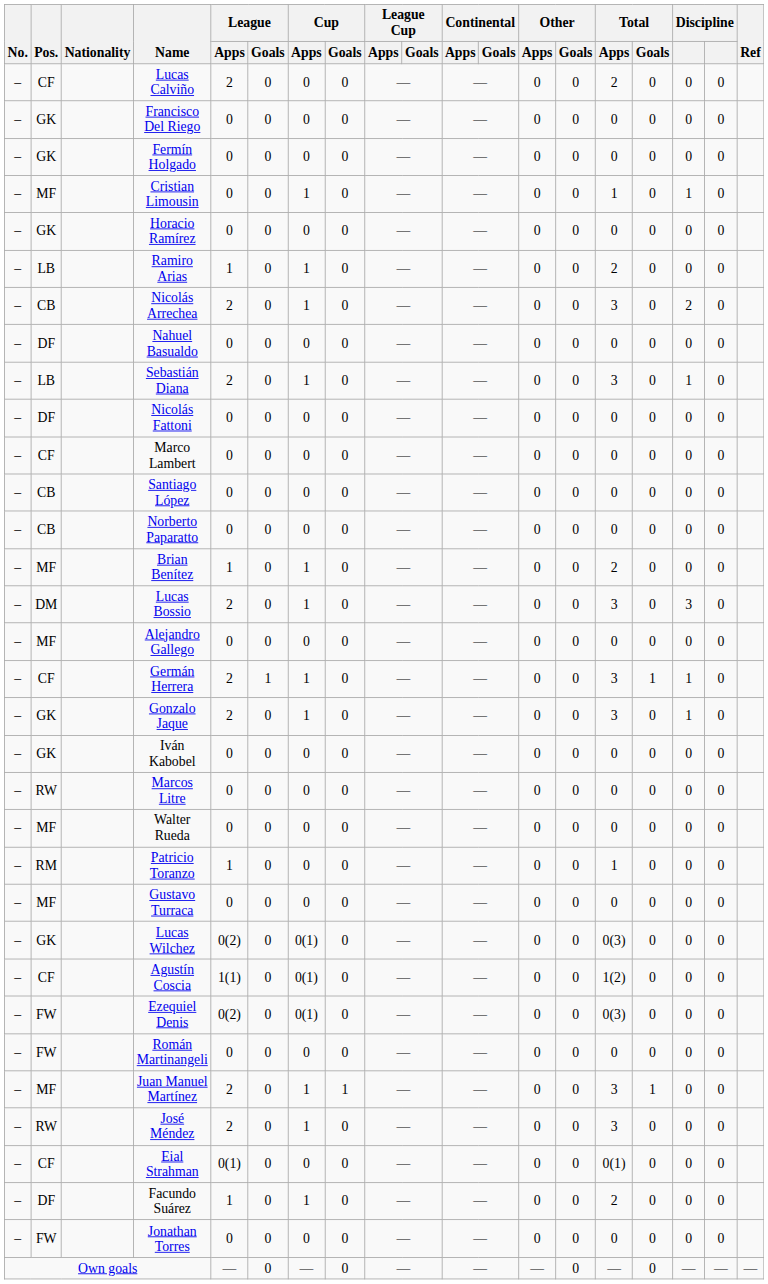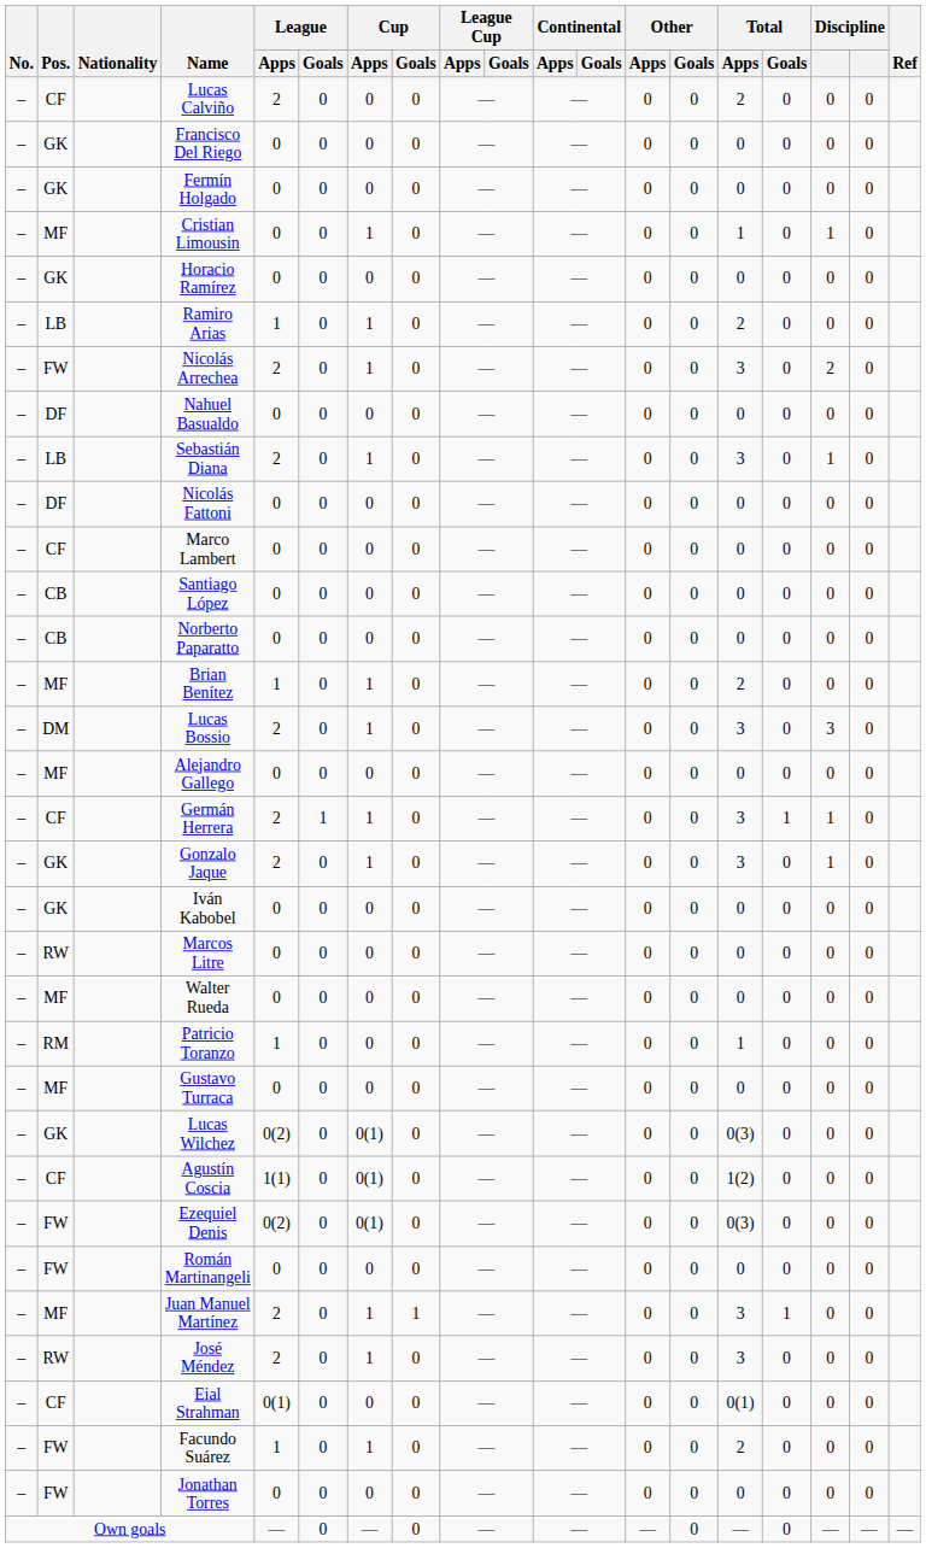 <table class="wikitable" style="text-align:center">
 <tr>
 <th rowspan="2" valign="bottom">No.</th>
 <th rowspan="2" valign="bottom">Pos.</th>
 <th rowspan="2" valign="bottom">Nationality</th>
 <th rowspan="2" valign="bottom" width="200">Name</th>
 <th colspan="2" width="85">League</th>
 <th colspan="2" width="85">Cup</th>
 <th colspan="2" width="85">League Cup</th>
 <th colspan="2" width="85">Continental</th>
 <th colspan="2" width="85">Other</th>
 <th colspan="2" width="85">Total</th>
 <th colspan="2" width="85">Discipline</th>
 <th rowspan="2" valign="bottom">Ref</th>
 </tr>
 <tr>
 <th>Apps</th>
 <th>Goals</th>
 <th>Apps</th>
 <th>Goals</th>
 <th>Apps</th>
 <th>Goals</th>
 <th>Apps</th>
 <th>Goals</th>
 <th>Apps</th>
 <th>Goals</th>
 <th>Apps</th>
 <th>Goals</th>
 <th></th>
 <th></th>
 </tr>
 <tr>
 <td align="center">–</td>
 <td align="center">CF</td>
 <td align="center"></td>
 <td align="center"><a href='#'>Lucas Calviño</a></td>
 <td>2</td>
 <td>0</td>
 <td>0</td>
 <td>0</td>
 <td colspan="2">—</td>
 <td colspan="2">—</td>
 <td>0</td>
 <td>0</td>
 <td>2</td>
 <td>0</td>
 <td>0</td>
 <td>0</td>
 <td></td>
 </tr>
 <tr>
 <td align="center">–</td>
 <td align="center">GK</td>
 <td align="center"></td>
 <td align="center"><a href='#'>Francisco Del Riego</a></td>
 <td>0</td>
 <td>0</td>
 <td>0</td>
 <td>0</td>
 <td colspan="2">—</td>
 <td colspan="2">—</td>
 <td>0</td>
 <td>0</td>
 <td>0</td>
 <td>0</td>
 <td>0</td>
 <td>0</td>
 <td></td>
 </tr>
 <tr>
 <td align="center">–</td>
 <td align="center">GK</td>
 <td align="center"></td>
 <td align="center"><a href='#'>Fermín Holgado</a></td>
 <td>0</td>
 <td>0</td>
 <td>0</td>
 <td>0</td>
 <td colspan="2">—</td>
 <td colspan="2">—</td>
 <td>0</td>
 <td>0</td>
 <td>0</td>
 <td>0</td>
 <td>0</td>
 <td>0</td>
 <td></td>
 </tr>
 <tr>
 <td align="center">–</td>
 <td align="center">MF</td>
 <td align="center"></td>
 <td align="center"><a href='#'>Cristian Limousin</a></td>
 <td>0</td>
 <td>0</td>
 <td>1</td>
 <td>0</td>
 <td colspan="2">—</td>
 <td colspan="2">—</td>
 <td>0</td>
 <td>0</td>
 <td>1</td>
 <td>0</td>
 <td>1</td>
 <td>0</td>
 <td></td>
 </tr>
 <tr>
 <td align="center">–</td>
 <td align="center">GK</td>
 <td align="center"></td>
 <td align="center"><a href='#'>Horacio Ramírez</a></td>
 <td>0</td>
 <td>0</td>
 <td>0</td>
 <td>0</td>
 <td colspan="2">—</td>
 <td colspan="2">—</td>
 <td>0</td>
 <td>0</td>
 <td>0</td>
 <td>0</td>
 <td>0</td>
 <td>0</td>
 <td></td>
 </tr>
 <tr>
 <td align="center">–</td>
 <td align="center">LB</td>
 <td align="center"></td>
 <td align="center"><a href='#'>Ramiro Arias</a></td>
 <td>1</td>
 <td>0</td>
 <td>1</td>
 <td>0</td>
 <td colspan="2">—</td>
 <td colspan="2">—</td>
 <td>0</td>
 <td>0</td>
 <td>2</td>
 <td>0</td>
 <td>0</td>
 <td>0</td>
 <td></td>
 </tr>
 <tr>
 <td align="center">–</td>
-<td align="center">CB</td>
+<td align="center">FW</td>
 <td align="center"></td>
 <td align="center"><a href='#'>Nicolás Arrechea</a></td>
 <td>2</td>
 <td>0</td>
 <td>1</td>
 <td>0</td>
 <td colspan="2">—</td>
 <td colspan="2">—</td>
 <td>0</td>
 <td>0</td>
 <td>3</td>
 <td>0</td>
 <td>2</td>
 <td>0</td>
 <td></td>
 </tr>
 <tr>
 <td align="center">–</td>
 <td align="center">DF</td>
 <td align="center"></td>
 <td align="center"><a href='#'>Nahuel Basualdo</a></td>
 <td>0</td>
 <td>0</td>
 <td>0</td>
 <td>0</td>
 <td colspan="2">—</td>
 <td colspan="2">—</td>
 <td>0</td>
 <td>0</td>
 <td>0</td>
 <td>0</td>
 <td>0</td>
 <td>0</td>
 <td></td>
 </tr>
 <tr>
 <td align="center">–</td>
 <td align="center">LB</td>
 <td align="center"></td>
 <td align="center"><a href='#'>Sebastián Diana</a></td>
 <td>2</td>
 <td>0</td>
 <td>1</td>
 <td>0</td>
 <td colspan="2">—</td>
 <td colspan="2">—</td>
 <td>0</td>
 <td>0</td>
 <td>3</td>
 <td>0</td>
 <td>1</td>
 <td>0</td>
 <td></td>
 </tr>
 <tr>
 <td align="center">–</td>
 <td align="center">DF</td>
 <td align="center"></td>
 <td align="center"><a href='#'>Nicolás Fattoni</a></td>
 <td>0</td>
 <td>0</td>
 <td>0</td>
 <td>0</td>
 <td colspan="2">—</td>
 <td colspan="2">—</td>
 <td>0</td>
 <td>0</td>
 <td>0</td>
 <td>0</td>
 <td>0</td>
 <td>0</td>
 <td></td>
 </tr>
 <tr>
 <td align="center">–</td>
 <td align="center">CF</td>
 <td align="center"></td>
 <td align="center">Marco Lambert</td>
 <td>0</td>
 <td>0</td>
 <td>0</td>
 <td>0</td>
 <td colspan="2">—</td>
 <td colspan="2">—</td>
 <td>0</td>
 <td>0</td>
 <td>0</td>
 <td>0</td>
 <td>0</td>
 <td>0</td>
 <td></td>
 </tr>
 <tr>
 <td align="center">–</td>
 <td align="center">CB</td>
 <td align="center"></td>
 <td align="center"><a href='#'>Santiago López</a></td>
 <td>0</td>
 <td>0</td>
 <td>0</td>
 <td>0</td>
 <td colspan="2">—</td>
 <td colspan="2">—</td>
 <td>0</td>
 <td>0</td>
 <td>0</td>
 <td>0</td>
 <td>0</td>
 <td>0</td>
 <td></td>
 </tr>
 <tr>
 <td align="center">–</td>
 <td align="center">CB</td>
 <td align="center"></td>
 <td align="center"><a href='#'>Norberto Paparatto</a></td>
 <td>0</td>
 <td>0</td>
 <td>0</td>
 <td>0</td>
 <td colspan="2">—</td>
 <td colspan="2">—</td>
 <td>0</td>
 <td>0</td>
 <td>0</td>
 <td>0</td>
 <td>0</td>
 <td>0</td>
 <td></td>
 </tr>
 <tr>
 <td align="center">–</td>
 <td align="center">MF</td>
 <td align="center"></td>
 <td align="center"><a href='#'>Brian Benítez</a></td>
 <td>1</td>
 <td>0</td>
 <td>1</td>
 <td>0</td>
 <td colspan="2">—</td>
 <td colspan="2">—</td>
 <td>0</td>
 <td>0</td>
 <td>2</td>
 <td>0</td>
 <td>0</td>
 <td>0</td>
 <td></td>
 </tr>
 <tr>
 <td align="center">–</td>
 <td align="center">DM</td>
 <td align="center"></td>
 <td align="center"><a href='#'>Lucas Bossio</a></td>
 <td>2</td>
 <td>0</td>
 <td>1</td>
 <td>0</td>
 <td colspan="2">—</td>
 <td colspan="2">—</td>
 <td>0</td>
 <td>0</td>
 <td>3</td>
 <td>0</td>
 <td>3</td>
 <td>0</td>
 <td></td>
 </tr>
 <tr>
 <td align="center">–</td>
 <td align="center">MF</td>
 <td align="center"></td>
 <td align="center"><a href='#'>Alejandro Gallego</a></td>
 <td>0</td>
 <td>0</td>
 <td>0</td>
 <td>0</td>
 <td colspan="2">—</td>
 <td colspan="2">—</td>
 <td>0</td>
 <td>0</td>
 <td>0</td>
 <td>0</td>
 <td>0</td>
 <td>0</td>
 <td></td>
 </tr>
 <tr>
 <td align="center">–</td>
 <td align="center">CF</td>
 <td align="center"></td>
 <td align="center"><a href='#'>Germán Herrera</a></td>
 <td>2</td>
 <td>1</td>
 <td>1</td>
 <td>0</td>
 <td colspan="2">—</td>
 <td colspan="2">—</td>
 <td>0</td>
 <td>0</td>
 <td>3</td>
 <td>1</td>
 <td>1</td>
 <td>0</td>
 <td></td>
 </tr>
 <tr>
 <td align="center">–</td>
 <td align="center">GK</td>
 <td align="center"></td>
 <td align="center"><a href='#'>Gonzalo Jaque</a></td>
 <td>2</td>
 <td>0</td>
 <td>1</td>
 <td>0</td>
 <td colspan="2">—</td>
 <td colspan="2">—</td>
 <td>0</td>
 <td>0</td>
 <td>3</td>
 <td>0</td>
 <td>1</td>
 <td>0</td>
 <td></td>
 </tr>
 <tr>
 <td align="center">–</td>
 <td align="center">GK</td>
 <td align="center"></td>
 <td align="center">Iván Kabobel</td>
 <td>0</td>
 <td>0</td>
 <td>0</td>
 <td>0</td>
 <td colspan="2">—</td>
 <td colspan="2">—</td>
 <td>0</td>
 <td>0</td>
 <td>0</td>
 <td>0</td>
 <td>0</td>
 <td>0</td>
 <td></td>
 </tr>
 <tr>
 <td align="center">–</td>
 <td align="center">RW</td>
 <td align="center"></td>
 <td align="center"><a href='#'>Marcos Litre</a></td>
 <td>0</td>
 <td>0</td>
 <td>0</td>
 <td>0</td>
 <td colspan="2">—</td>
 <td colspan="2">—</td>
 <td>0</td>
 <td>0</td>
 <td>0</td>
 <td>0</td>
 <td>0</td>
 <td>0</td>
 <td></td>
 </tr>
 <tr>
 <td align="center">–</td>
 <td align="center">MF</td>
 <td align="center"></td>
 <td align="center">Walter Rueda</td>
 <td>0</td>
 <td>0</td>
 <td>0</td>
 <td>0</td>
 <td colspan="2">—</td>
 <td colspan="2">—</td>
 <td>0</td>
 <td>0</td>
 <td>0</td>
 <td>0</td>
 <td>0</td>
 <td>0</td>
 <td></td>
 </tr>
 <tr>
 <td align="center">–</td>
 <td align="center">RM</td>
 <td align="center"></td>
 <td align="center"><a href='#'>Patricio Toranzo</a></td>
 <td>1</td>
 <td>0</td>
 <td>0</td>
 <td>0</td>
 <td colspan="2">—</td>
 <td colspan="2">—</td>
 <td>0</td>
 <td>0</td>
 <td>1</td>
 <td>0</td>
 <td>0</td>
 <td>0</td>
 <td></td>
 </tr>
 <tr>
 <td align="center">–</td>
 <td align="center">MF</td>
 <td align="center"></td>
 <td align="center"><a href='#'>Gustavo Turraca</a></td>
 <td>0</td>
 <td>0</td>
 <td>0</td>
 <td>0</td>
 <td colspan="2">—</td>
 <td colspan="2">—</td>
 <td>0</td>
 <td>0</td>
 <td>0</td>
 <td>0</td>
 <td>0</td>
 <td>0</td>
 <td></td>
 </tr>
 <tr>
 <td align="center">–</td>
 <td align="center">GK</td>
 <td align="center"></td>
 <td align="center"><a href='#'>Lucas Wilchez</a></td>
 <td>0(2)</td>
 <td>0</td>
 <td>0(1)</td>
 <td>0</td>
 <td colspan="2">—</td>
 <td colspan="2">—</td>
 <td>0</td>
 <td>0</td>
 <td>0(3)</td>
 <td>0</td>
 <td>0</td>
 <td>0</td>
 <td></td>
 </tr>
 <tr>
 <td align="center">–</td>
 <td align="center">CF</td>
 <td align="center"></td>
 <td align="center"><a href='#'>Agustín Coscia</a></td>
 <td>1(1)</td>
 <td>0</td>
 <td>0(1)</td>
 <td>0</td>
 <td colspan="2">—</td>
 <td colspan="2">—</td>
 <td>0</td>
 <td>0</td>
 <td>1(2)</td>
 <td>0</td>
 <td>0</td>
 <td>0</td>
 <td></td>
 </tr>
 <tr>
 <td align="center">–</td>
 <td align="center">FW</td>
 <td align="center"></td>
 <td align="center"><a href='#'>Ezequiel Denis</a></td>
 <td>0(2)</td>
 <td>0</td>
 <td>0(1)</td>
 <td>0</td>
 <td colspan="2">—</td>
 <td colspan="2">—</td>
 <td>0</td>
 <td>0</td>
 <td>0(3)</td>
 <td>0</td>
 <td>0</td>
 <td>0</td>
 <td></td>
 </tr>
 <tr>
 <td align="center">–</td>
 <td align="center">FW</td>
 <td align="center"></td>
 <td align="center"><a href='#'>Román Martinangeli</a></td>
 <td>0</td>
 <td>0</td>
 <td>0</td>
 <td>0</td>
 <td colspan="2">—</td>
 <td colspan="2">—</td>
 <td>0</td>
 <td>0</td>
 <td>0</td>
 <td>0</td>
 <td>0</td>
 <td>0</td>
 <td></td>
 </tr>
 <tr>
 <td align="center">–</td>
 <td align="center">MF</td>
 <td align="center"></td>
 <td align="center"><a href='#'>Juan Manuel Martínez</a></td>
 <td>2</td>
 <td>0</td>
 <td>1</td>
 <td>1</td>
 <td colspan="2">—</td>
 <td colspan="2">—</td>
 <td>0</td>
 <td>0</td>
 <td>3</td>
 <td>1</td>
 <td>0</td>
 <td>0</td>
 <td></td>
 </tr>
 <tr>
 <td align="center">–</td>
 <td align="center">RW</td>
 <td align="center"></td>
 <td align="center"><a href='#'>José Méndez</a></td>
 <td>2</td>
 <td>0</td>
 <td>1</td>
 <td>0</td>
 <td colspan="2">—</td>
 <td colspan="2">—</td>
 <td>0</td>
 <td>0</td>
 <td>3</td>
 <td>0</td>
 <td>0</td>
 <td>0</td>
 <td></td>
 </tr>
 <tr>
 <td align="center">–</td>
 <td align="center">CF</td>
 <td align="center"></td>
 <td align="center"><a href='#'>Eial Strahman</a></td>
 <td>0(1)</td>
 <td>0</td>
 <td>0</td>
 <td>0</td>
 <td colspan="2">—</td>
 <td colspan="2">—</td>
 <td>0</td>
 <td>0</td>
 <td>0(1)</td>
 <td>0</td>
 <td>0</td>
 <td>0</td>
 <td></td>
 </tr>
 <tr>
 <td align="center">–</td>
-<td align="center">DF</td>
+<td align="center">FW</td>
 <td align="center"></td>
 <td align="center">Facundo Suárez</td>
 <td>1</td>
 <td>0</td>
 <td>1</td>
 <td>0</td>
 <td colspan="2">—</td>
 <td colspan="2">—</td>
 <td>0</td>
 <td>0</td>
 <td>2</td>
 <td>0</td>
 <td>0</td>
 <td>0</td>
 <td></td>
 </tr>
 <tr>
 <td align="center">–</td>
 <td align="center">FW</td>
 <td align="center"></td>
 <td align="center"><a href='#'>Jonathan Torres</a></td>
 <td>0</td>
 <td>0</td>
 <td>0</td>
 <td>0</td>
 <td colspan="2">—</td>
 <td colspan="2">—</td>
 <td>0</td>
 <td>0</td>
 <td>0</td>
 <td>0</td>
 <td>0</td>
 <td>0</td>
 <td></td>
 </tr>
 <tr>
 <td colspan="4" align="center"><a href='#'>Own goals</a></td>
 <td>—</td>
 <td>0</td>
 <td>—</td>
 <td>0</td>
 <td colspan="2">—</td>
 <td colspan="2">—</td>
 <td>—</td>
 <td>0</td>
 <td>—</td>
 <td>0</td>
 <td>—</td>
 <td>—</td>
 <td>—</td>
 </tr>
 </table>
